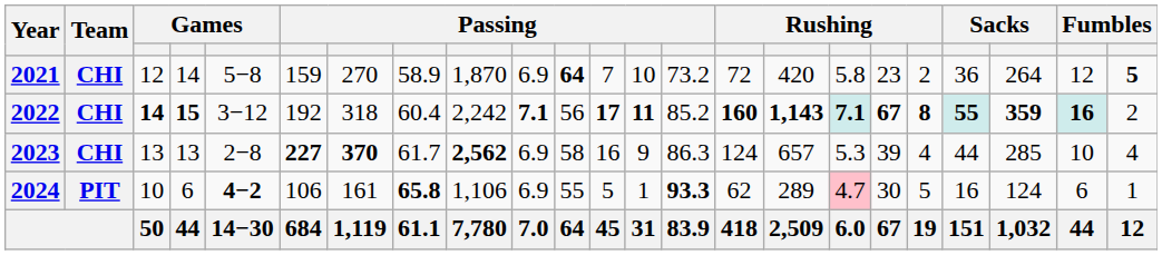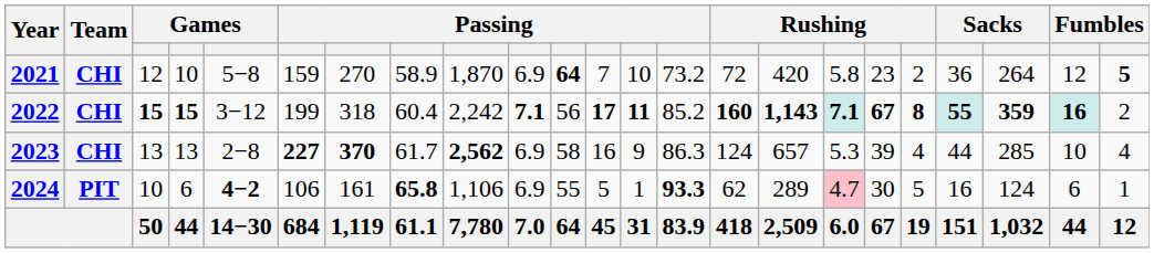 <table class="wikitable" style="text-align:center;">
 <tr>
 <th rowspan="2">Year</th>
 <th rowspan="2">Team</th>
 <th colspan="3">Games</th>
 <th colspan="9">Passing</th>
 <th colspan="5">Rushing</th>
 <th colspan="2">Sacks</th>
 <th colspan="2">Fumbles</th>
 </tr>
 <tr>
 <th></th>
 <th></th>
 <th></th>
 <th></th>
 <th></th>
 <th></th>
 <th></th>
 <th></th>
 <th></th>
 <th></th>
 <th></th>
 <th></th>
 <th></th>
 <th></th>
 <th></th>
 <th></th>
 <th></th>
 <th></th>
 <th></th>
 <th></th>
 <th></th>
 </tr>
 <tr>
 <th><a href='#'>2021</a></th>
 <th><a href='#'>CHI</a></th>
 <td>12</td>
-<td>14</td>
+<td>10</td>
 <td>5−8</td>
 <td>159</td>
 <td>270</td>
 <td>58.9</td>
 <td>1,870</td>
 <td>6.9</td>
 <td><strong>64</strong></td>
 <td>7</td>
 <td>10</td>
 <td>73.2</td>
 <td>72</td>
 <td>420</td>
 <td>5.8</td>
 <td>23</td>
 <td>2</td>
 <td>36</td>
 <td>264</td>
 <td>12</td>
 <td><strong>5</strong></td>
 </tr>
 <tr>
 <th><a href='#'>2022</a></th>
 <th><a href='#'>CHI</a></th>
-<td><strong>14</strong></td>
+<td><strong>15</strong></td>
 <td><strong>15</strong></td>
 <td>3−12</td>
-<td>192</td>
+<td>199</td>
 <td>318</td>
 <td>60.4</td>
 <td>2,242</td>
 <td><strong>7.1</strong></td>
 <td>56</td>
 <td><strong>17</strong></td>
 <td><strong>11</strong></td>
 <td>85.2</td>
 <td><strong>160</strong></td>
 <td><strong>1,143</strong></td>
 <td style="background:#cfecec;"><strong>7.1</strong></td>
 <td><strong>67</strong></td>
 <td><strong>8</strong></td>
 <td style="background:#cfecec;"><strong>55</strong></td>
 <td><strong>359</strong></td>
 <td style="background:#cfecec;"><strong>16</strong></td>
 <td>2</td>
 </tr>
 <tr>
 <th><a href='#'>2023</a></th>
 <th><a href='#'>CHI</a></th>
 <td>13</td>
 <td>13</td>
 <td>2−8</td>
 <td><strong>227</strong></td>
 <td><strong>370</strong></td>
 <td>61.7</td>
 <td><strong>2,562</strong></td>
 <td>6.9</td>
 <td>58</td>
 <td>16</td>
 <td>9</td>
 <td>86.3</td>
 <td>124</td>
 <td>657</td>
 <td>5.3</td>
 <td>39</td>
 <td>4</td>
 <td>44</td>
 <td>285</td>
 <td>10</td>
 <td>4</td>
 </tr>
 <tr>
 <th><a href='#'>2024</a></th>
 <th><a href='#'>PIT</a></th>
 <td>10</td>
 <td>6</td>
 <td><strong>4−2</strong></td>
 <td>106</td>
 <td>161</td>
 <td><strong>65.8</strong></td>
 <td>1,106</td>
 <td>6.9</td>
 <td>55</td>
 <td>5</td>
 <td>1</td>
 <td><strong>93.3</strong></td>
 <td>62</td>
 <td>289</td>
 <td style="background: pink;">4.7</td>
 <td>30</td>
 <td>5</td>
 <td>16</td>
 <td>124</td>
 <td>6</td>
 <td>1</td>
 </tr>
 <tr>
 <th colspan="2"></th>
 <th>50</th>
 <th>44</th>
 <th>14−30</th>
 <th>684</th>
 <th>1,119</th>
 <th>61.1</th>
 <th>7,780</th>
 <th>7.0</th>
 <th>64</th>
 <th>45</th>
 <th>31</th>
 <th>83.9</th>
 <th>418</th>
 <th>2,509</th>
 <th>6.0</th>
 <th>67</th>
 <th>19</th>
 <th>151</th>
 <th>1,032</th>
 <th>44</th>
 <th>12</th>
 </tr>
 </table>
